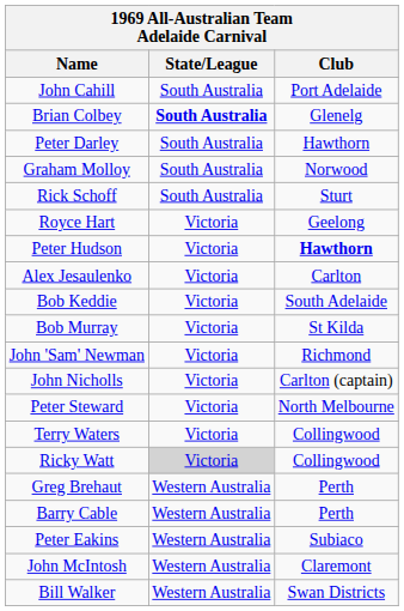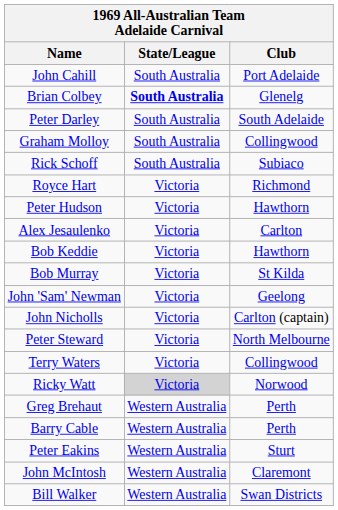 <table class="wikitable" style="text-align: center">
 <tr>
 <th colspan="10">1969 All-Australian Team<br>Adelaide Carnival</th>
 </tr>
 <tr>
 <th>Name</th>
 <th>State/League</th>
 <th>Club</th>
 </tr>
 <tr>
 <td><a href='#'>John Cahill</a></td>
 <td><a href='#'>South Australia</a></td>
 <td><a href='#'>Port Adelaide</a></td>
 </tr>
 <tr>
 <td><a href='#'>Brian Colbey</a></td>
 <td><strong><a href='#'>South Australia</a></strong></td>
 <td><a href='#'>Glenelg</a></td>
 </tr>
 <tr>
 <td><a href='#'>Peter Darley</a></td>
 <td><a href='#'>South Australia</a></td>
-<td><a href='#'>Hawthorn</a></td>
+<td><a href='#'>South Adelaide</a></td>
 </tr>
 <tr>
 <td><a href='#'>Graham Molloy</a></td>
 <td><a href='#'>South Australia</a></td>
-<td><a href='#'>Norwood</a></td>
+<td><a href='#'>Collingwood</a></td>
 </tr>
 <tr>
 <td><a href='#'>Rick Schoff</a></td>
 <td><a href='#'>South Australia</a></td>
-<td><a href='#'>Sturt</a></td>
+<td><a href='#'>Subiaco</a></td>
 </tr>
 <tr>
 <td><a href='#'>Royce Hart</a></td>
 <td><a href='#'>Victoria</a></td>
-<td><a href='#'>Geelong</a></td>
+<td><a href='#'>Richmond</a></td>
 </tr>
 <tr>
 <td><a href='#'>Peter Hudson</a></td>
 <td><a href='#'>Victoria</a></td>
-<td><strong><a href='#'>Hawthorn</a></strong></td>
+<td><a href='#'>Hawthorn</a></td>
 </tr>
 <tr>
 <td><a href='#'>Alex Jesaulenko</a></td>
 <td><a href='#'>Victoria</a></td>
 <td><a href='#'>Carlton</a></td>
 </tr>
 <tr>
 <td><a href='#'>Bob Keddie</a></td>
 <td><a href='#'>Victoria</a></td>
-<td><a href='#'>South Adelaide</a></td>
+<td><a href='#'>Hawthorn</a></td>
 </tr>
 <tr>
 <td><a href='#'>Bob Murray</a></td>
 <td><a href='#'>Victoria</a></td>
 <td><a href='#'>St Kilda</a></td>
 </tr>
 <tr>
 <td><a href='#'>John 'Sam' Newman</a></td>
 <td><a href='#'>Victoria</a></td>
-<td><a href='#'>Richmond</a></td>
+<td><a href='#'>Geelong</a></td>
 </tr>
 <tr>
 <td><a href='#'>John Nicholls</a></td>
 <td><a href='#'>Victoria</a></td>
 <td><a href='#'>Carlton</a> (captain)</td>
 </tr>
 <tr>
 <td><a href='#'>Peter Steward</a></td>
 <td><a href='#'>Victoria</a></td>
 <td><a href='#'>North Melbourne</a></td>
 </tr>
 <tr>
 <td><a href='#'>Terry Waters</a></td>
 <td><a href='#'>Victoria</a></td>
 <td><a href='#'>Collingwood</a></td>
 </tr>
 <tr>
 <td><a href='#'>Ricky Watt</a></td>
 <td style="background: lightgrey;"><a href='#'>Victoria</a></td>
-<td><a href='#'>Collingwood</a></td>
+<td><a href='#'>Norwood</a></td>
 </tr>
 <tr>
 <td><a href='#'>Greg Brehaut</a></td>
 <td><a href='#'>Western Australia</a></td>
 <td><a href='#'>Perth</a></td>
 </tr>
 <tr>
 <td><a href='#'>Barry Cable</a></td>
 <td><a href='#'>Western Australia</a></td>
 <td><a href='#'>Perth</a></td>
 </tr>
 <tr>
 <td><a href='#'>Peter Eakins</a></td>
 <td><a href='#'>Western Australia</a></td>
-<td><a href='#'>Subiaco</a></td>
+<td><a href='#'>Sturt</a></td>
 </tr>
 <tr>
 <td><a href='#'>John McIntosh</a></td>
 <td><a href='#'>Western Australia</a></td>
 <td><a href='#'>Claremont</a></td>
 </tr>
 <tr>
 <td><a href='#'>Bill Walker</a></td>
 <td><a href='#'>Western Australia</a></td>
 <td><a href='#'>Swan Districts</a></td>
 </tr>
 </table>
